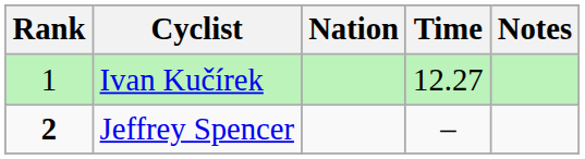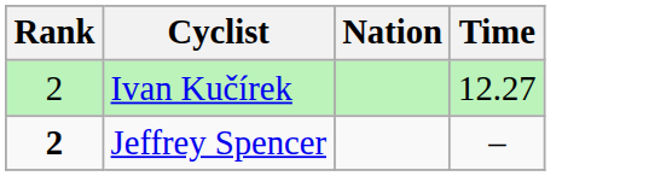 <table class="wikitable sortable" style="text-align:center">
 <tr>
 <th>Rank</th>
 <th>Cyclist</th>
 <th>Nation</th>
 <th>Time</th>
-<th>Notes</th>
 </tr>
 <tr bgcolor=bbf3bb>
-<td>1</td>
+<td>2</td>
 <td align=left data-sort-value="Kučírek, Ivan"><a href='#'>Ivan Kučírek</a></td>
 <td align=left></td>
 <td>12.27</td>
-<td></td>
 </tr>
 <tr>
 <td><strong>2</strong></td>
 <td align=left data-sort-value="Spencer, Jeffrey"><a href='#'>Jeffrey Spencer</a></td>
 <td align=left></td>
 <td>–</td>
-<td></td>
 </tr>
 </table>
